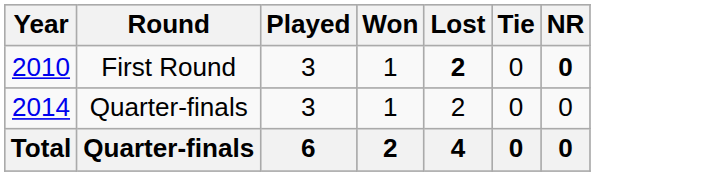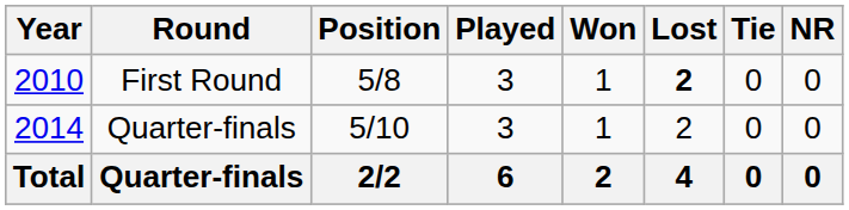 <table class="wikitable" style="text-align: center;">
 <tr>
 <th>Year</th>
 <th>Round</th>
+<th>Position</th>
 <th>Played</th>
 <th>Won</th>
 <th>Lost</th>
 <th>Tie</th>
 <th>NR</th>
 </tr>
 <tr>
 <td><a href='#'>2010</a> </td>
 <td>First Round</td>
+<td>5/8</td>
 <td>3</td>
 <td>1</td>
 <td><strong>2</strong></td>
 <td>0</td>
-<td><strong>0</strong></td>
+<td>0</td>
 </tr>
 <tr>
 <td><a href='#'>2014</a> </td>
 <td>Quarter-finals</td>
+<td>5/10</td>
 <td>3</td>
 <td>1</td>
 <td>2</td>
 <td>0</td>
 <td>0</td>
 </tr>
 <tr>
 <th>Total</th>
 <th>Quarter-finals</th>
+<th>2/2</th>
 <th>6</th>
 <th>2</th>
 <th>4</th>
 <th>0</th>
 <th>0</th>
 </tr>
 </table>
